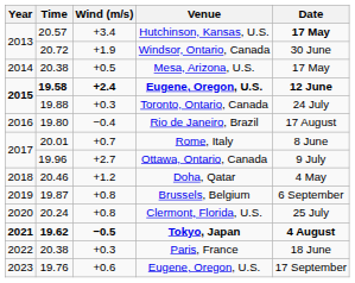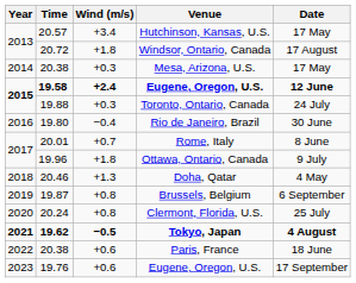 <table class="wikitable sortable" style=text-align:center>
 <tr>
 <th>Year</th>
 <th>Time</th>
 <th>Wind (m/s)</th>
 <th>Venue</th>
 <th>Date</th>
 </tr>
 <tr>
 <td rowspan=2>2013</td>
 <td>20.57 </td>
 <td>+3.4</td>
 <td><a href='#'>Hutchinson, Kansas</a>, U.S.</td>
-<td><strong>17 May</strong></td>
+<td>17 May</td>
 </tr>
 <tr>
 <td>20.72</td>
-<td>+1.9</td>
+<td>+1.8</td>
 <td><a href='#'>Windsor, Ontario</a>, Canada</td>
-<td>30 June</td>
+<td>17 August</td>
 </tr>
 <tr>
 <td>2014</td>
 <td>20.38</td>
-<td>+0.5</td>
+<td>+0.3</td>
 <td><a href='#'>Mesa, Arizona</a>, U.S.</td>
 <td>17 May</td>
 </tr>
 <tr>
 <td rowspan=2><strong>2015</strong></td>
 <td><strong>19.58 </strong></td>
 <td><strong>+2.4</strong></td>
 <td><strong><a href='#'>Eugene, Oregon</a>, U.S.</strong></td>
 <td><strong>12 June</strong></td>
 </tr>
 <tr>
 <td>19.88</td>
 <td>+0.3</td>
 <td><a href='#'>Toronto, Ontario</a>, Canada</td>
 <td>24 July</td>
 </tr>
 <tr>
 <td>2016</td>
 <td>19.80</td>
 <td>−0.4</td>
 <td><a href='#'>Rio de Janeiro</a>, Brazil</td>
-<td>17 August</td>
+<td>30 June</td>
 </tr>
 <tr>
 <td rowspan=2>2017</td>
 <td>20.01</td>
 <td>+0.7</td>
 <td><a href='#'>Rome</a>, Italy</td>
 <td>8 June</td>
 </tr>
 <tr>
 <td>19.96 </td>
-<td>+2.7</td>
+<td>+1.8</td>
 <td><a href='#'>Ottawa, Ontario</a>, Canada</td>
 <td>9 July</td>
 </tr>
 <tr>
 <td>2018</td>
 <td>20.46</td>
-<td>+1.2</td>
+<td>+1.3</td>
 <td><a href='#'>Doha</a>, Qatar</td>
 <td>4 May</td>
 </tr>
 <tr>
 <td>2019</td>
 <td>19.87</td>
 <td>+0.8</td>
 <td><a href='#'>Brussels</a>, Belgium</td>
 <td>6 September</td>
 </tr>
 <tr>
 <td>2020</td>
 <td>20.24</td>
 <td>+0.8</td>
 <td><a href='#'>Clermont, Florida</a>, U.S.</td>
 <td>25 July</td>
 </tr>
 <tr>
 <td><strong>2021</strong></td>
 <td><strong>19.62</strong></td>
 <td><strong>−0.5</strong></td>
 <td><strong><a href='#'>Tokyo</a>, Japan</strong></td>
 <td><strong>4 August</strong></td>
 </tr>
 <tr>
 <td>2022</td>
 <td>20.38</td>
-<td>+0.3</td>
+<td>+0.6</td>
 <td><a href='#'>Paris</a>, France</td>
 <td>18 June</td>
 </tr>
 <tr>
 <td>2023</td>
 <td>19.76</td>
 <td>+0.6</td>
 <td><a href='#'>Eugene, Oregon</a>, U.S.</td>
 <td>17 September</td>
 </tr>
 </table>
